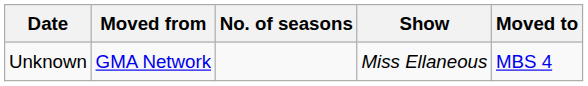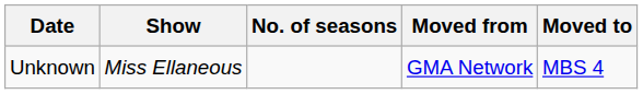 <table class="wikitable" style="text-align:left; line-height:25px; width:auto;">
 <tr>
 <th>Date</th>
+<th>Show</th>
+<th>No. of seasons</th>
 <th>Moved from</th>
-<th>No. of seasons</th>
-<th>Show</th>
 <th>Moved to</th>
 </tr>
 <tr>
 <td>Unknown</td>
+<td><em>Miss Ellaneous</em></td>
+<td></td>
 <td><a href='#'>GMA Network</a></td>
-<td></td>
-<td><em>Miss Ellaneous</em></td>
 <td><a href='#'>MBS 4</a></td>
 </tr>
 </table>
